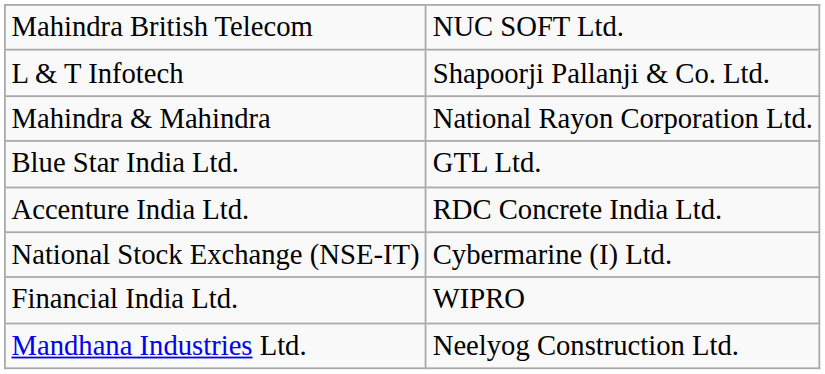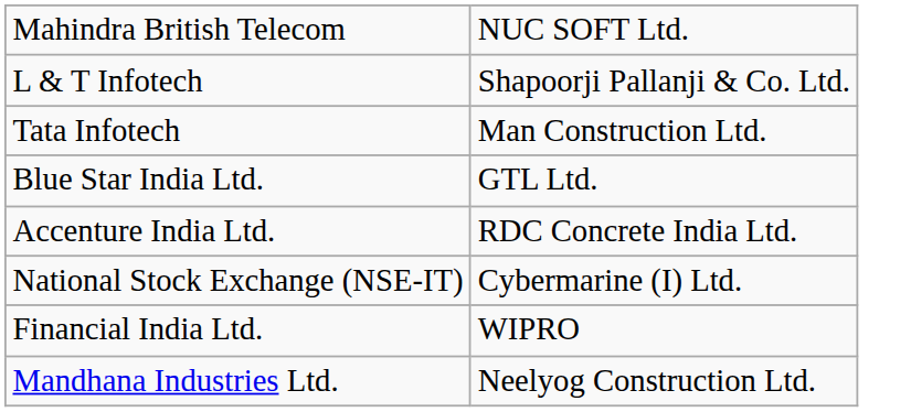 <table class="wikitable">
 <tr>
 <td>Mahindra British Telecom</td>
 <td>NUC SOFT Ltd.</td>
 </tr>
 <tr>
 <td>L & T Infotech</td>
 <td>Shapoorji Pallanji & Co. Ltd.</td>
 </tr>
 <tr>
-<td>Mahindra & Mahindra</td>
-<td>National Rayon Corporation Ltd.</td>
+<td>Tata Infotech</td>
+<td>Man Construction Ltd.</td>
 </tr>
 <tr>
 <td>Blue Star India Ltd.</td>
 <td>GTL Ltd.</td>
 </tr>
 <tr>
 <td>Accenture India Ltd.</td>
 <td>RDC Concrete India Ltd.</td>
 </tr>
 <tr>
 <td>National Stock Exchange (NSE-IT)</td>
 <td>Cybermarine (I) Ltd.</td>
 </tr>
 <tr>
 <td>Financial India Ltd.</td>
 <td>WIPRO</td>
 </tr>
 <tr>
 <td><a href='#'>Mandhana Industries</a> Ltd.</td>
 <td>Neelyog Construction Ltd.</td>
 </tr>
 </table>
